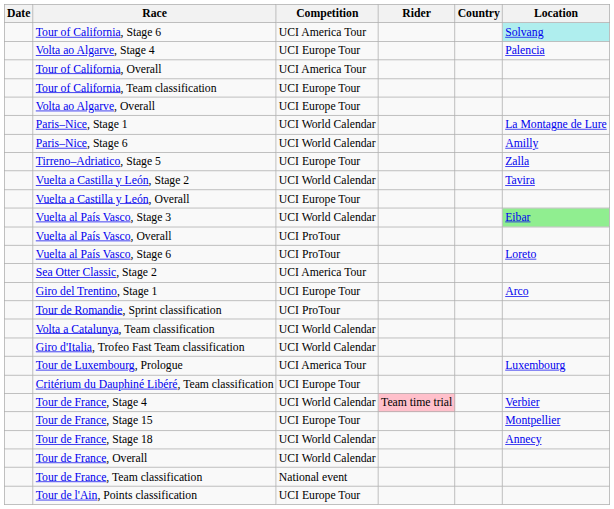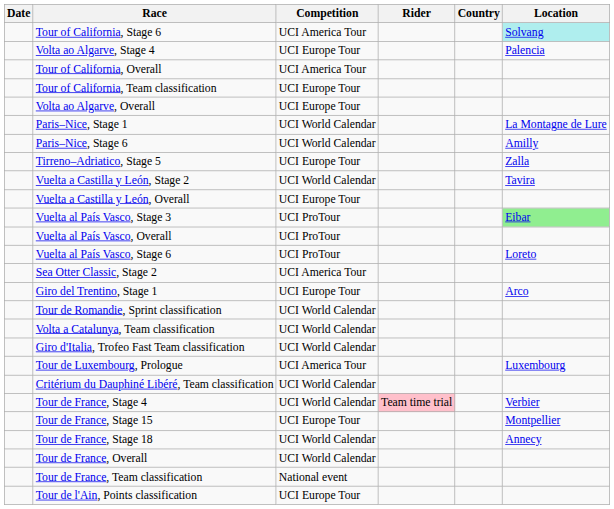 <table class="wikitable sortable">
 <tr>
 <th>Date</th>
 <th>Race</th>
 <th>Competition</th>
 <th>Rider</th>
 <th>Country</th>
 <th>Location</th>
 </tr>
 <tr>
 <td></td>
 <td><a href='#'>Tour of California</a>, Stage 6</td>
 <td>UCI America Tour</td>
 <td></td>
 <td></td>
 <td style="background: paleturquoise;"><a href='#'>Solvang</a></td>
 </tr>
 <tr>
 <td></td>
 <td><a href='#'>Volta ao Algarve</a>, Stage 4</td>
 <td>UCI Europe Tour</td>
 <td></td>
 <td></td>
 <td><a href='#'>Palencia</a></td>
 </tr>
 <tr>
 <td></td>
 <td><a href='#'>Tour of California</a>, Overall</td>
 <td>UCI America Tour</td>
 <td></td>
 <td></td>
 <td></td>
 </tr>
 <tr>
 <td></td>
 <td><a href='#'>Tour of California</a>, Team classification</td>
 <td>UCI Europe Tour</td>
 <td style="text-align:center;"></td>
 <td></td>
 <td></td>
 </tr>
 <tr>
 <td></td>
 <td><a href='#'>Volta ao Algarve</a>, Overall</td>
 <td>UCI Europe Tour</td>
 <td></td>
 <td></td>
 <td></td>
 </tr>
 <tr>
 <td></td>
 <td><a href='#'>Paris–Nice</a>, Stage 1</td>
 <td>UCI World Calendar</td>
 <td></td>
 <td></td>
 <td><a href='#'>La Montagne de Lure</a></td>
 </tr>
 <tr>
 <td></td>
 <td><a href='#'>Paris–Nice</a>, Stage 6</td>
 <td>UCI World Calendar</td>
 <td></td>
 <td></td>
 <td><a href='#'>Amilly</a></td>
 </tr>
 <tr>
 <td></td>
 <td><a href='#'>Tirreno–Adriatico</a>, Stage 5</td>
 <td>UCI Europe Tour</td>
 <td></td>
 <td></td>
 <td><a href='#'>Zalla</a></td>
 </tr>
 <tr>
 <td></td>
 <td><a href='#'>Vuelta a Castilla y León</a>, Stage 2</td>
 <td>UCI World Calendar</td>
 <td></td>
 <td></td>
 <td><a href='#'>Tavira</a></td>
 </tr>
 <tr>
 <td></td>
 <td><a href='#'>Vuelta a Castilla y León</a>, Overall</td>
 <td>UCI Europe Tour</td>
 <td></td>
 <td></td>
 <td></td>
 </tr>
 <tr>
 <td></td>
 <td><a href='#'>Vuelta al País Vasco</a>, Stage 3</td>
-<td>UCI World Calendar</td>
+<td>UCI ProTour</td>
 <td></td>
 <td></td>
 <td style="background: lightgreen;"><a href='#'>Eibar</a></td>
 </tr>
 <tr>
 <td></td>
 <td><a href='#'>Vuelta al País Vasco</a>, Overall</td>
 <td>UCI ProTour</td>
 <td></td>
 <td></td>
 <td></td>
 </tr>
 <tr>
 <td></td>
 <td><a href='#'>Vuelta al País Vasco</a>, Stage 6</td>
 <td>UCI ProTour</td>
 <td></td>
 <td></td>
 <td><a href='#'>Loreto</a></td>
 </tr>
 <tr>
 <td></td>
 <td><a href='#'>Sea Otter Classic</a>, Stage 2</td>
 <td>UCI America Tour</td>
 <td></td>
 <td></td>
 <td></td>
 </tr>
 <tr>
 <td></td>
 <td><a href='#'>Giro del Trentino</a>, Stage 1</td>
 <td>UCI Europe Tour</td>
 <td></td>
 <td></td>
 <td><a href='#'>Arco</a></td>
 </tr>
 <tr>
 <td></td>
 <td><a href='#'>Tour de Romandie</a>, Sprint classification</td>
-<td>UCI ProTour</td>
+<td>UCI World Calendar</td>
 <td></td>
 <td></td>
 <td></td>
 </tr>
 <tr>
 <td></td>
 <td><a href='#'>Volta a Catalunya</a>, Team classification</td>
 <td>UCI World Calendar</td>
 <td style="text-align:center;"></td>
 <td></td>
 <td></td>
 </tr>
 <tr>
 <td></td>
 <td><a href='#'>Giro d'Italia</a>, Trofeo Fast Team classification</td>
 <td>UCI World Calendar</td>
 <td style="text-align:center;"></td>
 <td></td>
 <td></td>
 </tr>
 <tr>
 <td></td>
 <td><a href='#'>Tour de Luxembourg</a>, Prologue</td>
 <td>UCI America Tour</td>
 <td></td>
 <td></td>
 <td><a href='#'>Luxembourg</a></td>
 </tr>
 <tr>
 <td></td>
 <td><a href='#'>Critérium du Dauphiné Libéré</a>, Team classification</td>
-<td>UCI Europe Tour</td>
+<td>UCI World Calendar</td>
 <td style="text-align:center;"></td>
 <td></td>
 <td></td>
 </tr>
 <tr>
 <td></td>
 <td><a href='#'>Tour de France</a>, Stage 4</td>
 <td>UCI World Calendar</td>
 <td style="background: pink;">Team time trial</td>
 <td></td>
 <td><a href='#'>Verbier</a></td>
 </tr>
 <tr>
 <td></td>
 <td><a href='#'>Tour de France</a>, Stage 15</td>
 <td>UCI Europe Tour</td>
 <td></td>
 <td></td>
 <td><a href='#'>Montpellier</a></td>
 </tr>
 <tr>
 <td></td>
 <td><a href='#'>Tour de France</a>, Stage 18</td>
 <td>UCI World Calendar</td>
 <td></td>
 <td></td>
 <td><a href='#'>Annecy</a></td>
 </tr>
 <tr>
 <td></td>
 <td><a href='#'>Tour de France</a>, Overall</td>
 <td>UCI World Calendar</td>
 <td></td>
 <td></td>
 <td></td>
 </tr>
 <tr>
 <td></td>
 <td><a href='#'>Tour de France</a>, Team classification</td>
 <td>National event</td>
 <td style="text-align:center;"></td>
 <td></td>
 <td></td>
 </tr>
 <tr>
 <td></td>
 <td><a href='#'>Tour de l'Ain</a>, Points classification</td>
 <td>UCI Europe Tour</td>
 <td></td>
 <td></td>
 <td></td>
 </tr>
 </table>
